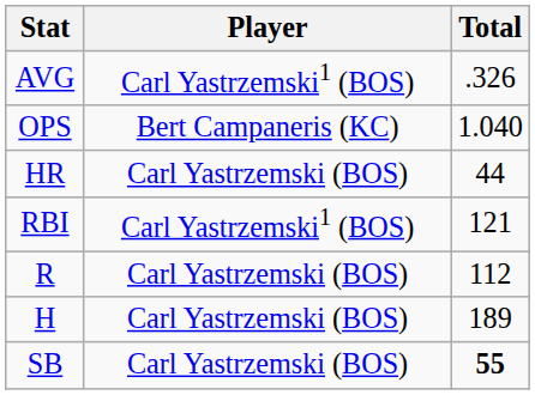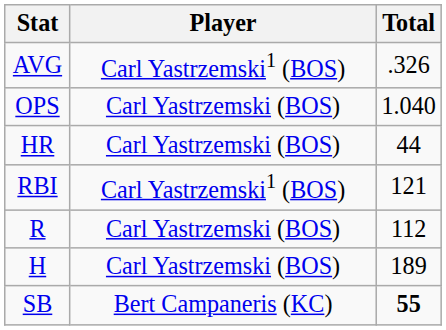 <table class="wikitable" style="text-align:center;">
 <tr>
 <th style="width:15%;">Stat</th>
 <th>Player</th>
 <th style="width:15%;">Total</th>
 </tr>
 <tr>
 <td><a href='#'>AVG</a></td>
 <td><a href='#'>Carl Yastrzemski</a><sup>1</sup> (<a href='#'>BOS</a>)</td>
 <td>.326</td>
 </tr>
 <tr>
 <td><a href='#'>OPS</a></td>
-<td><a href='#'>Bert Campaneris</a> (<a href='#'>KC</a>)</td>
+<td><a href='#'>Carl Yastrzemski</a> (<a href='#'>BOS</a>)</td>
 <td>1.040</td>
 </tr>
 <tr>
 <td><a href='#'>HR</a></td>
 <td><a href='#'>Carl Yastrzemski</a> (<a href='#'>BOS</a>)</td>
 <td>44</td>
 </tr>
 <tr>
 <td><a href='#'>RBI</a></td>
 <td><a href='#'>Carl Yastrzemski</a><sup>1</sup> (<a href='#'>BOS</a>)</td>
 <td>121</td>
 </tr>
 <tr>
 <td><a href='#'>R</a></td>
 <td><a href='#'>Carl Yastrzemski</a> (<a href='#'>BOS</a>)</td>
 <td>112</td>
 </tr>
 <tr>
 <td><a href='#'>H</a></td>
 <td><a href='#'>Carl Yastrzemski</a> (<a href='#'>BOS</a>)</td>
 <td>189</td>
 </tr>
 <tr>
 <td><a href='#'>SB</a></td>
-<td><a href='#'>Carl Yastrzemski</a> (<a href='#'>BOS</a>)</td>
+<td><a href='#'>Bert Campaneris</a> (<a href='#'>KC</a>)</td>
 <td><strong>55</strong></td>
 </tr>
 </table>
